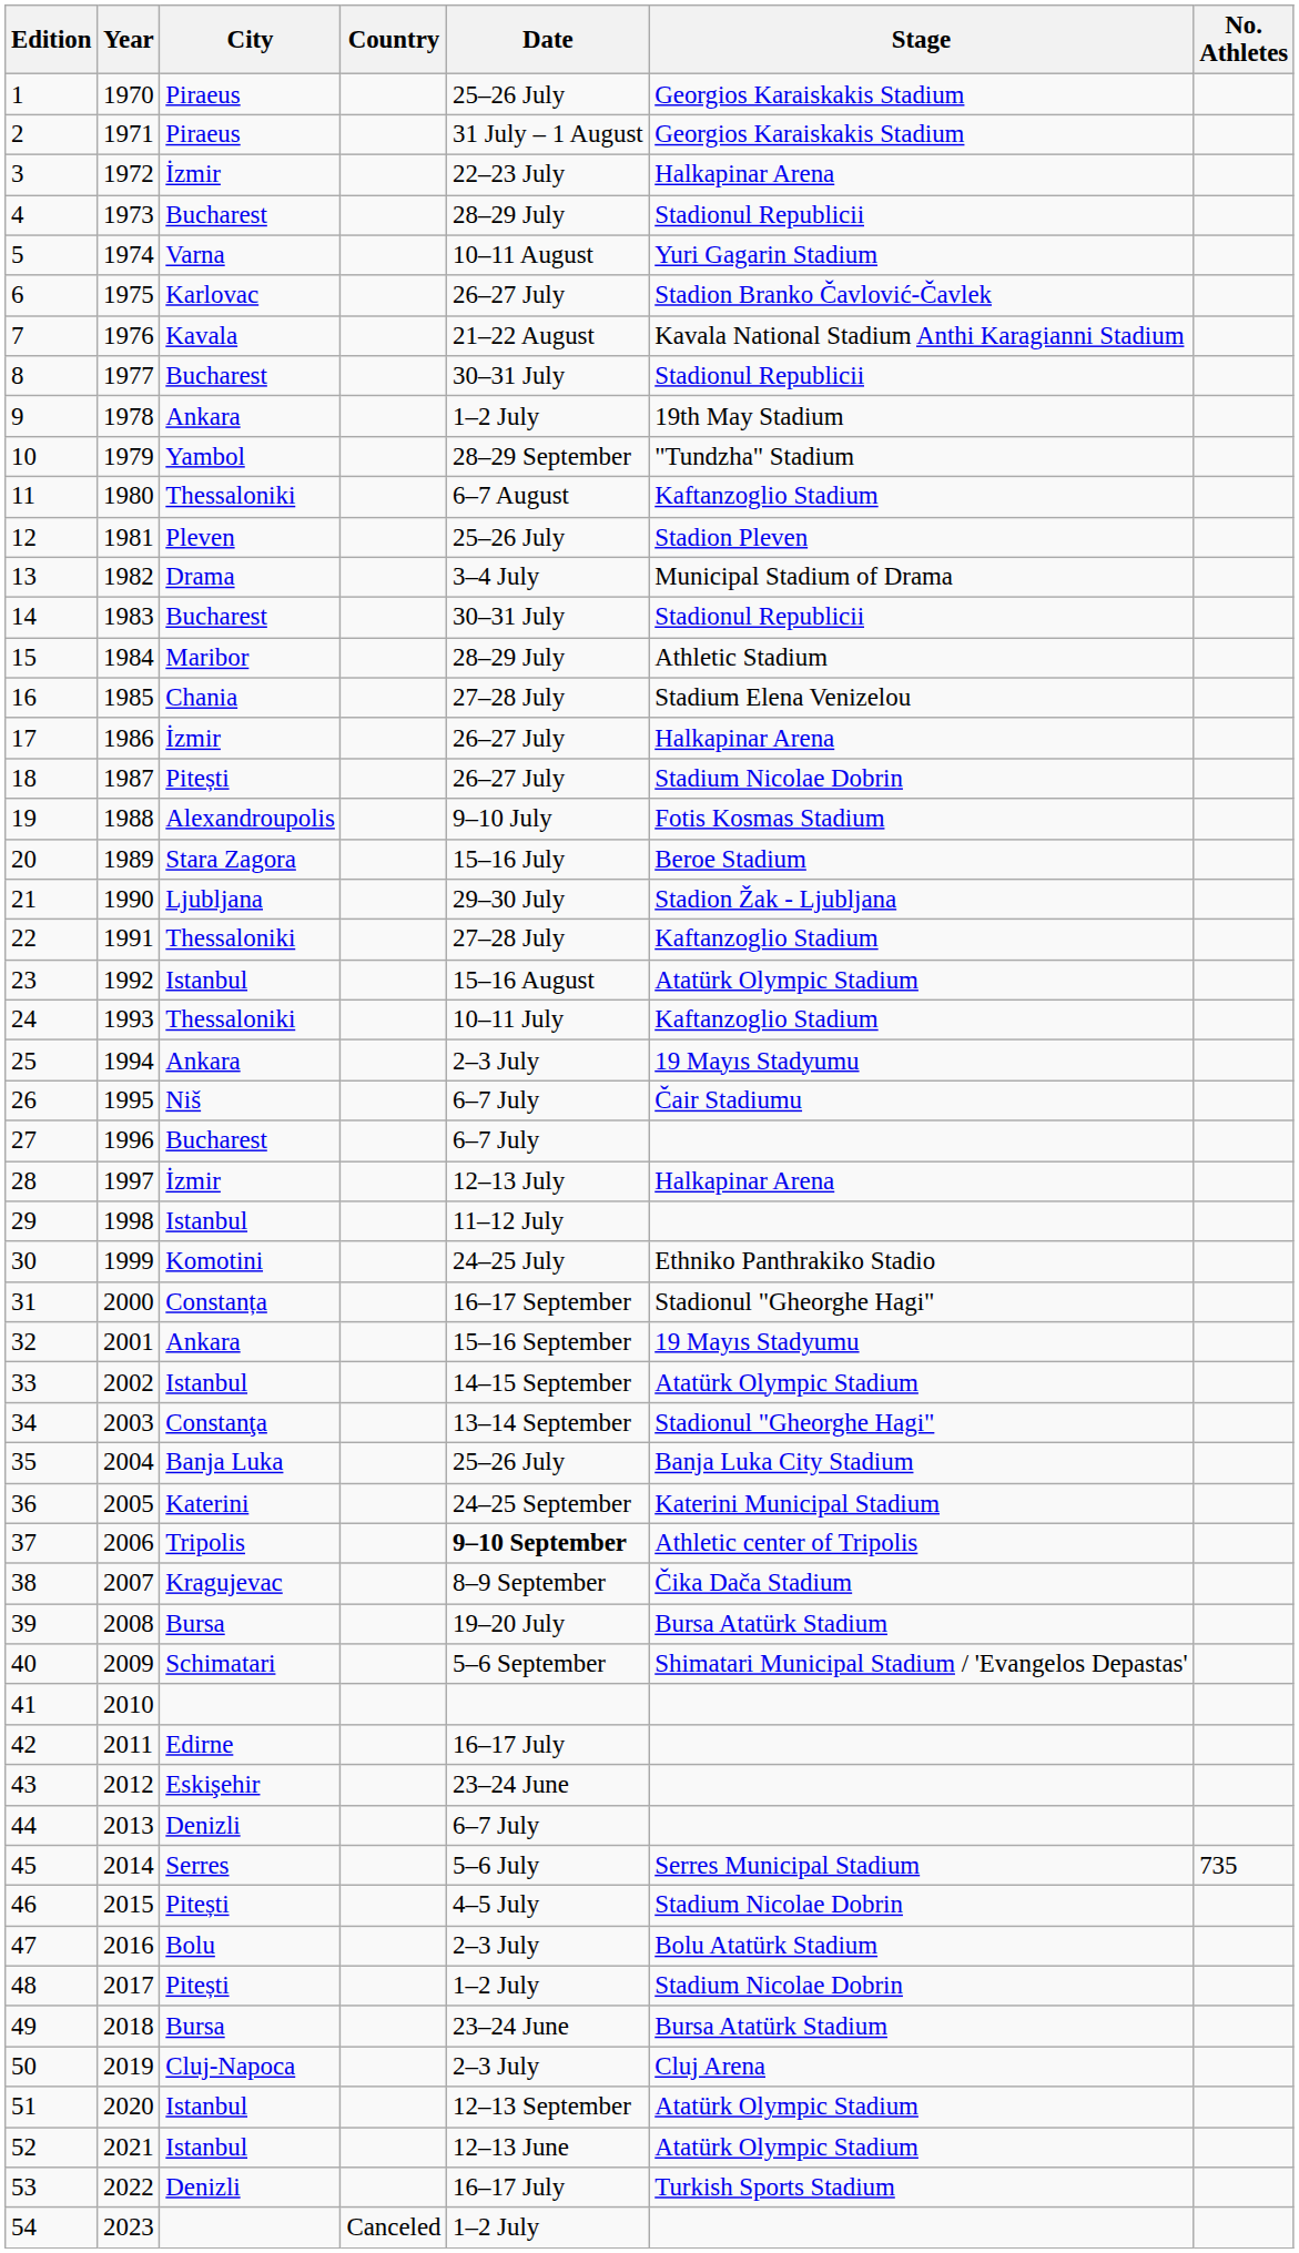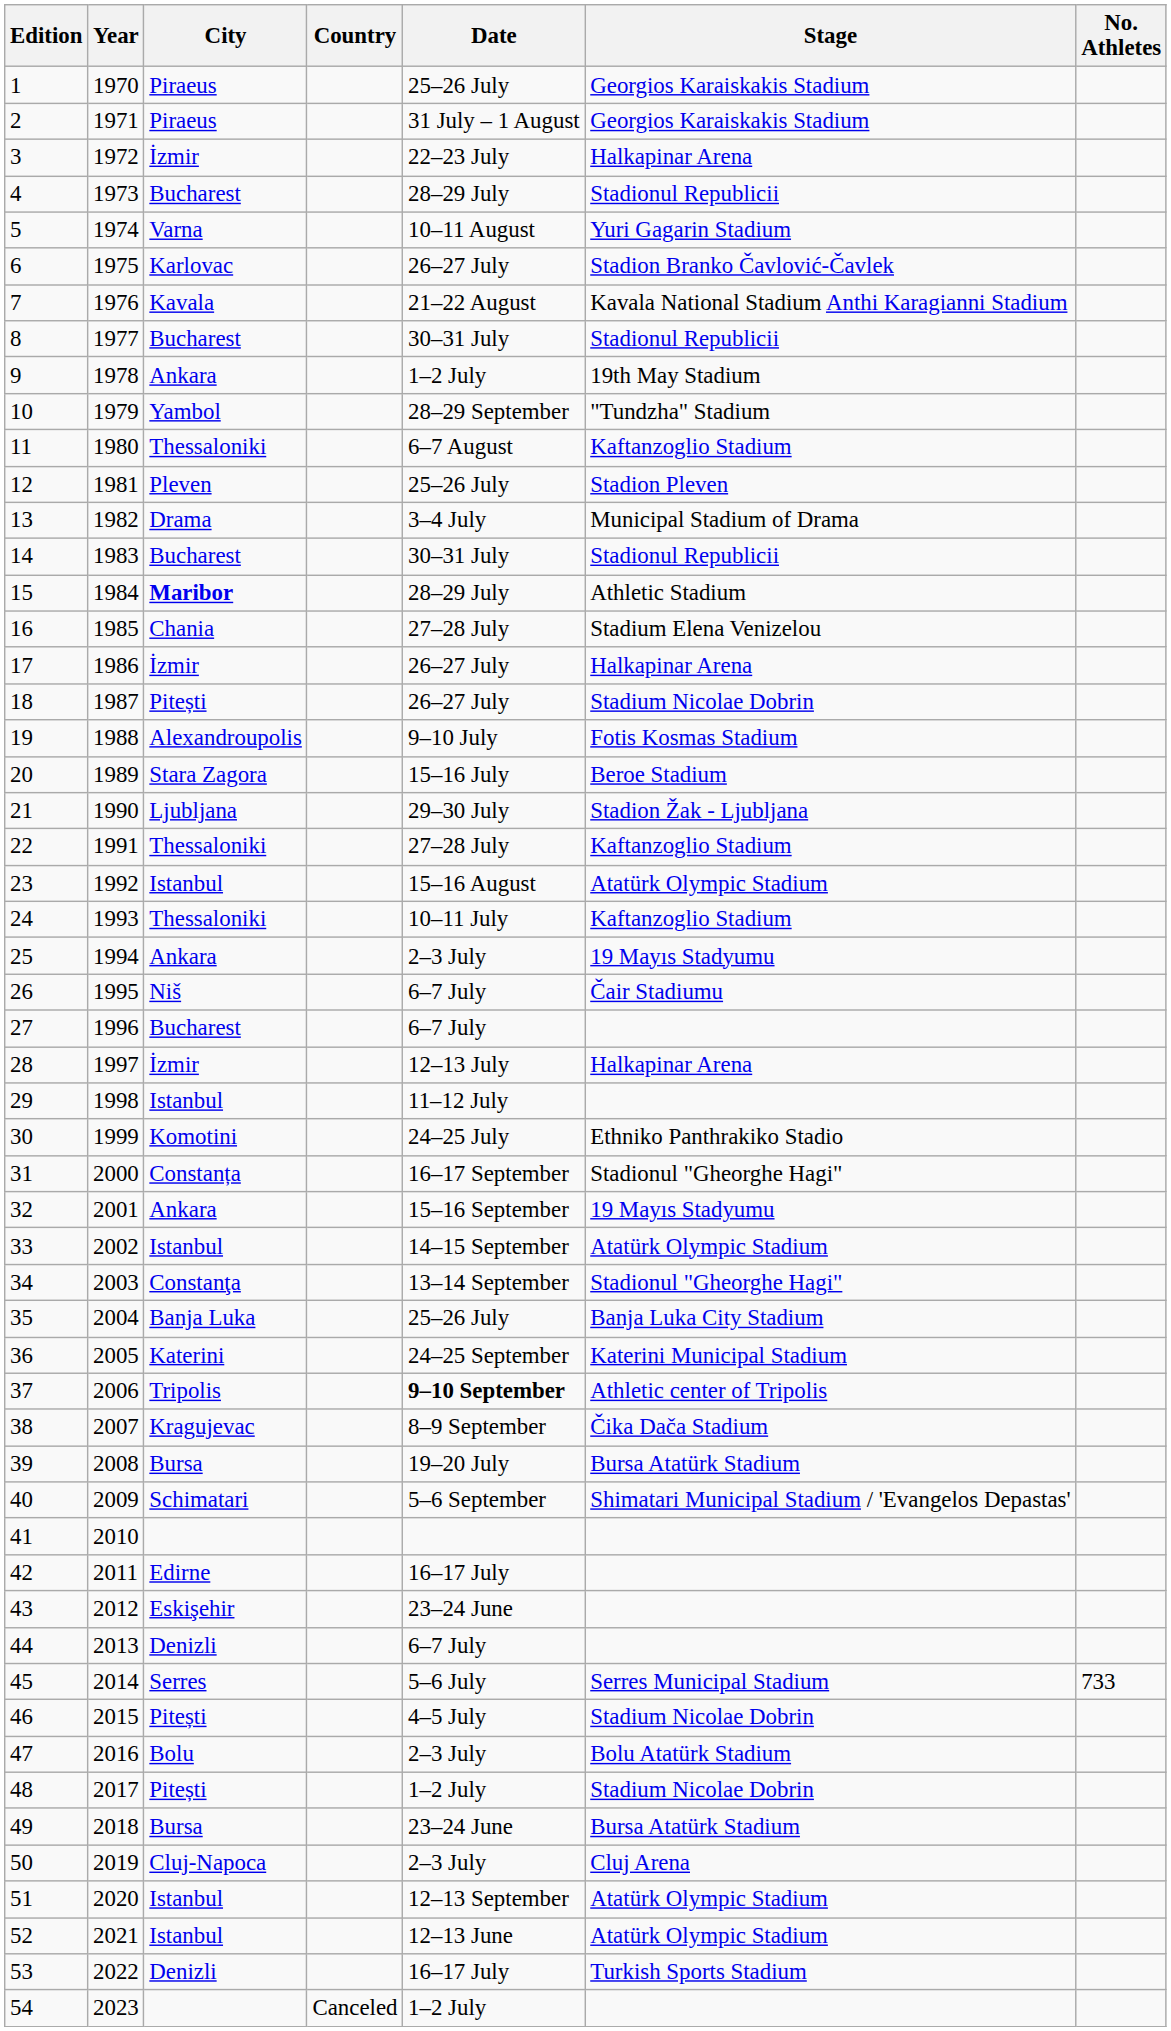 <table class = "wikitable">
 <tr>
 <th>Edition</th>
 <th>Year</th>
 <th>City</th>
 <th>Country</th>
 <th>Date</th>
 <th>Stage</th>
 <th>No. <br> Athletes</th>
 </tr>
 <tr>
 <td>1</td>
 <td>1970</td>
 <td><a href='#'>Piraeus</a></td>
 <td></td>
 <td>25–26 July</td>
 <td><a href='#'>Georgios Karaiskakis Stadium</a></td>
 <td></td>
 </tr>
 <tr>
 <td>2</td>
 <td>1971</td>
 <td><a href='#'>Piraeus</a></td>
 <td></td>
 <td>31 July – 1 August</td>
 <td><a href='#'>Georgios Karaiskakis Stadium</a></td>
 <td></td>
 </tr>
 <tr>
 <td>3</td>
 <td>1972</td>
 <td><a href='#'>İzmir</a></td>
 <td></td>
 <td>22–23 July</td>
 <td><a href='#'>Halkapinar Arena</a></td>
 <td></td>
 </tr>
 <tr>
 <td>4</td>
 <td>1973</td>
 <td><a href='#'>Bucharest</a></td>
 <td></td>
 <td>28–29 July</td>
 <td><a href='#'>Stadionul Republicii</a></td>
 <td></td>
 </tr>
 <tr>
 <td>5</td>
 <td>1974</td>
 <td><a href='#'>Varna</a></td>
 <td></td>
 <td>10–11 August</td>
 <td><a href='#'>Yuri Gagarin Stadium</a></td>
 <td></td>
 </tr>
 <tr>
 <td>6</td>
 <td>1975</td>
 <td><a href='#'>Karlovac</a></td>
 <td></td>
 <td>26–27 July</td>
 <td><a href='#'>Stadion Branko Čavlović-Čavlek</a></td>
 <td></td>
 </tr>
 <tr>
 <td>7</td>
 <td>1976</td>
 <td><a href='#'>Kavala</a></td>
 <td></td>
 <td>21–22 August</td>
 <td>Kavala National Stadium <a href='#'>Anthi Karagianni Stadium</a></td>
 <td></td>
 </tr>
 <tr>
 <td>8</td>
 <td>1977</td>
 <td><a href='#'>Bucharest</a></td>
 <td></td>
 <td>30–31 July</td>
 <td><a href='#'>Stadionul Republicii</a></td>
 <td></td>
 </tr>
 <tr>
 <td>9</td>
 <td>1978</td>
 <td><a href='#'>Ankara</a></td>
 <td></td>
 <td>1–2 July</td>
 <td>19th May Stadium</td>
 <td></td>
 </tr>
 <tr>
 <td>10</td>
 <td>1979</td>
 <td><a href='#'>Yambol</a></td>
 <td></td>
 <td>28–29 September</td>
 <td>"Tundzha" Stadium</td>
 <td></td>
 </tr>
 <tr>
 <td>11</td>
 <td>1980</td>
 <td><a href='#'>Thessaloniki</a></td>
 <td></td>
 <td>6–7 August</td>
 <td><a href='#'>Kaftanzoglio Stadium</a></td>
 <td></td>
 </tr>
 <tr>
 <td>12</td>
 <td>1981</td>
 <td><a href='#'>Pleven</a></td>
 <td></td>
 <td>25–26 July</td>
 <td><a href='#'>Stadion Pleven</a></td>
 <td></td>
 </tr>
 <tr>
 <td>13</td>
 <td>1982</td>
 <td><a href='#'>Drama</a></td>
 <td></td>
 <td>3–4 July</td>
 <td>Municipal Stadium of Drama</td>
 <td></td>
 </tr>
 <tr>
 <td>14</td>
 <td>1983</td>
 <td><a href='#'>Bucharest</a></td>
 <td></td>
 <td>30–31 July</td>
 <td><a href='#'>Stadionul Republicii</a></td>
 <td></td>
 </tr>
 <tr>
 <td>15</td>
 <td>1984</td>
-<td><a href='#'>Maribor</a></td>
+<td><strong><a href='#'>Maribor</a></strong></td>
 <td></td>
 <td>28–29 July</td>
 <td>Athletic Stadium</td>
 <td></td>
 </tr>
 <tr>
 <td>16</td>
 <td>1985</td>
 <td><a href='#'>Chania</a></td>
 <td></td>
 <td>27–28 July</td>
 <td>Stadium Elena Venizelou</td>
 <td></td>
 </tr>
 <tr>
 <td>17</td>
 <td>1986</td>
 <td><a href='#'>İzmir</a></td>
 <td></td>
 <td>26–27 July</td>
 <td><a href='#'>Halkapinar Arena</a></td>
 <td></td>
 </tr>
 <tr>
 <td>18</td>
 <td>1987</td>
 <td><a href='#'>Pitești</a></td>
 <td></td>
 <td>26–27 July</td>
 <td><a href='#'>Stadium Nicolae Dobrin</a></td>
 <td></td>
 </tr>
 <tr>
 <td>19</td>
 <td>1988</td>
 <td><a href='#'>Alexandroupolis</a></td>
 <td></td>
 <td>9–10 July</td>
 <td><a href='#'>Fotis Kosmas Stadium</a></td>
 <td></td>
 </tr>
 <tr>
 <td>20</td>
 <td>1989</td>
 <td><a href='#'>Stara Zagora</a></td>
 <td></td>
 <td>15–16 July</td>
 <td><a href='#'>Beroe Stadium</a></td>
 <td></td>
 </tr>
 <tr>
 <td>21</td>
 <td>1990</td>
 <td><a href='#'>Ljubljana</a></td>
 <td></td>
 <td>29–30 July</td>
 <td><a href='#'>Stadion Žak - Ljubljana</a></td>
 <td></td>
 </tr>
 <tr>
 <td>22</td>
 <td>1991</td>
 <td><a href='#'>Thessaloniki</a></td>
 <td></td>
 <td>27–28 July</td>
 <td><a href='#'>Kaftanzoglio Stadium</a></td>
 <td></td>
 </tr>
 <tr>
 <td>23</td>
 <td>1992</td>
 <td><a href='#'>Istanbul</a></td>
 <td></td>
 <td>15–16 August</td>
 <td><a href='#'>Atatürk Olympic Stadium</a></td>
 <td></td>
 </tr>
 <tr>
 <td>24</td>
 <td>1993</td>
 <td><a href='#'>Thessaloniki</a></td>
 <td></td>
 <td>10–11 July</td>
 <td><a href='#'>Kaftanzoglio Stadium</a></td>
 <td></td>
 </tr>
 <tr>
 <td>25</td>
 <td>1994</td>
 <td><a href='#'>Ankara</a></td>
 <td></td>
 <td>2–3 July</td>
 <td><a href='#'>19 Mayıs Stadyumu</a></td>
 <td></td>
 </tr>
 <tr>
 <td>26</td>
 <td>1995</td>
 <td><a href='#'>Niš</a></td>
 <td></td>
 <td>6–7 July</td>
 <td><a href='#'>Čair Stadiumu</a></td>
 <td></td>
 </tr>
 <tr>
 <td>27</td>
 <td>1996</td>
 <td><a href='#'>Bucharest</a></td>
 <td></td>
 <td>6–7 July</td>
 <td></td>
 <td></td>
 </tr>
 <tr>
 <td>28</td>
 <td>1997</td>
 <td><a href='#'>İzmir</a></td>
 <td></td>
 <td>12–13 July</td>
 <td><a href='#'>Halkapinar Arena</a></td>
 <td></td>
 </tr>
 <tr>
 <td>29</td>
 <td>1998</td>
 <td><a href='#'>Istanbul</a></td>
 <td></td>
 <td>11–12 July</td>
 <td></td>
 <td></td>
 </tr>
 <tr>
 <td>30</td>
 <td>1999</td>
 <td><a href='#'>Komotini</a></td>
 <td></td>
 <td>24–25 July</td>
 <td>Ethniko Panthrakiko Stadio</td>
 <td></td>
 </tr>
 <tr>
 <td>31</td>
 <td>2000</td>
 <td><a href='#'>Constanța</a></td>
 <td></td>
 <td>16–17 September</td>
 <td>Stadionul "Gheorghe Hagi"</td>
 <td></td>
 </tr>
 <tr>
 <td>32</td>
 <td>2001</td>
 <td><a href='#'>Ankara</a></td>
 <td></td>
 <td>15–16 September</td>
 <td><a href='#'>19 Mayıs Stadyumu</a></td>
 <td></td>
 </tr>
 <tr>
 <td>33</td>
 <td>2002</td>
 <td><a href='#'>Istanbul</a></td>
 <td></td>
 <td>14–15 September</td>
 <td><a href='#'>Atatürk Olympic Stadium</a></td>
 <td></td>
 </tr>
 <tr>
 <td>34</td>
 <td>2003</td>
 <td><a href='#'>Constanţa</a></td>
 <td></td>
 <td>13–14 September</td>
 <td><a href='#'>Stadionul "Gheorghe Hagi"</a></td>
 <td></td>
 </tr>
 <tr>
 <td>35</td>
 <td>2004</td>
 <td><a href='#'>Banja Luka</a></td>
 <td></td>
 <td>25–26 July</td>
 <td><a href='#'>Banja Luka City Stadium</a></td>
 <td></td>
 </tr>
 <tr>
 <td>36</td>
 <td>2005</td>
 <td><a href='#'>Katerini</a></td>
 <td></td>
 <td>24–25 September</td>
 <td><a href='#'>Katerini Municipal Stadium</a></td>
 <td></td>
 </tr>
 <tr>
 <td>37</td>
 <td>2006</td>
 <td><a href='#'>Tripolis</a></td>
 <td></td>
 <td><strong>9–10 September</strong></td>
 <td><a href='#'>Athletic center of Tripolis</a></td>
 <td></td>
 </tr>
 <tr>
 <td>38</td>
 <td>2007</td>
 <td><a href='#'>Kragujevac</a></td>
 <td></td>
 <td>8–9 September</td>
 <td><a href='#'>Čika Dača Stadium</a></td>
 <td></td>
 </tr>
 <tr>
 <td>39</td>
 <td>2008</td>
 <td><a href='#'>Bursa</a></td>
 <td></td>
 <td>19–20 July</td>
 <td><a href='#'>Bursa Atatürk Stadium</a></td>
 <td></td>
 </tr>
 <tr>
 <td>40</td>
 <td>2009</td>
 <td><a href='#'>Schimatari</a></td>
 <td></td>
 <td>5–6 September</td>
 <td><a href='#'>Shimatari Municipal Stadium</a> / 'Evangelos Depastas'</td>
 <td></td>
 </tr>
 <tr>
 <td>41</td>
 <td>2010</td>
 <td></td>
 <td></td>
 <td></td>
 <td></td>
 <td></td>
 </tr>
 <tr>
 <td>42</td>
 <td>2011</td>
 <td><a href='#'>Edirne</a></td>
 <td></td>
 <td>16–17 July</td>
 <td></td>
 <td></td>
 </tr>
 <tr>
 <td>43</td>
 <td>2012</td>
 <td><a href='#'>Eskişehir</a></td>
 <td></td>
 <td>23–24 June</td>
 <td></td>
 <td></td>
 </tr>
 <tr>
 <td>44</td>
 <td>2013</td>
 <td><a href='#'>Denizli</a></td>
 <td></td>
 <td>6–7 July</td>
 <td></td>
 <td></td>
 </tr>
 <tr>
 <td>45</td>
 <td>2014</td>
 <td><a href='#'>Serres</a></td>
 <td></td>
 <td>5–6 July</td>
 <td><a href='#'>Serres Municipal Stadium</a></td>
-<td>735</td>
+<td>733</td>
 </tr>
 <tr>
 <td>46</td>
 <td>2015</td>
 <td><a href='#'>Pitești</a></td>
 <td></td>
 <td>4–5 July</td>
 <td><a href='#'>Stadium Nicolae Dobrin</a></td>
 <td></td>
 </tr>
 <tr>
 <td>47</td>
 <td>2016</td>
 <td><a href='#'>Bolu</a></td>
 <td></td>
 <td>2–3 July</td>
 <td><a href='#'>Bolu Atatürk Stadium</a></td>
 <td></td>
 </tr>
 <tr>
 <td>48</td>
 <td>2017</td>
 <td><a href='#'>Pitești</a></td>
 <td></td>
 <td>1–2 July</td>
 <td><a href='#'>Stadium Nicolae Dobrin</a></td>
 <td></td>
 </tr>
 <tr>
 <td>49</td>
 <td>2018</td>
 <td><a href='#'>Bursa</a></td>
 <td></td>
 <td>23–24 June</td>
 <td><a href='#'>Bursa Atatürk Stadium</a></td>
 <td></td>
 </tr>
 <tr>
 <td>50</td>
 <td>2019</td>
 <td><a href='#'>Cluj-Napoca</a></td>
 <td></td>
 <td>2–3 July</td>
 <td><a href='#'>Cluj Arena</a></td>
 <td></td>
 </tr>
 <tr>
 <td>51</td>
 <td>2020</td>
 <td><a href='#'>Istanbul</a></td>
 <td></td>
 <td>12–13 September</td>
 <td><a href='#'>Atatürk Olympic Stadium</a></td>
 <td></td>
 </tr>
 <tr>
 <td>52</td>
 <td>2021</td>
 <td><a href='#'>Istanbul</a></td>
 <td></td>
 <td>12–13 June</td>
 <td><a href='#'>Atatürk Olympic Stadium</a></td>
 <td></td>
 </tr>
 <tr>
 <td>53</td>
 <td>2022</td>
 <td><a href='#'>Denizli</a></td>
 <td></td>
 <td>16–17 July</td>
 <td><a href='#'>Turkish Sports Stadium</a></td>
 <td></td>
 </tr>
 <tr>
 <td>54</td>
 <td>2023</td>
 <td></td>
 <td>Canceled</td>
 <td>1–2 July</td>
 <td></td>
 <td></td>
 </tr>
 </table>
